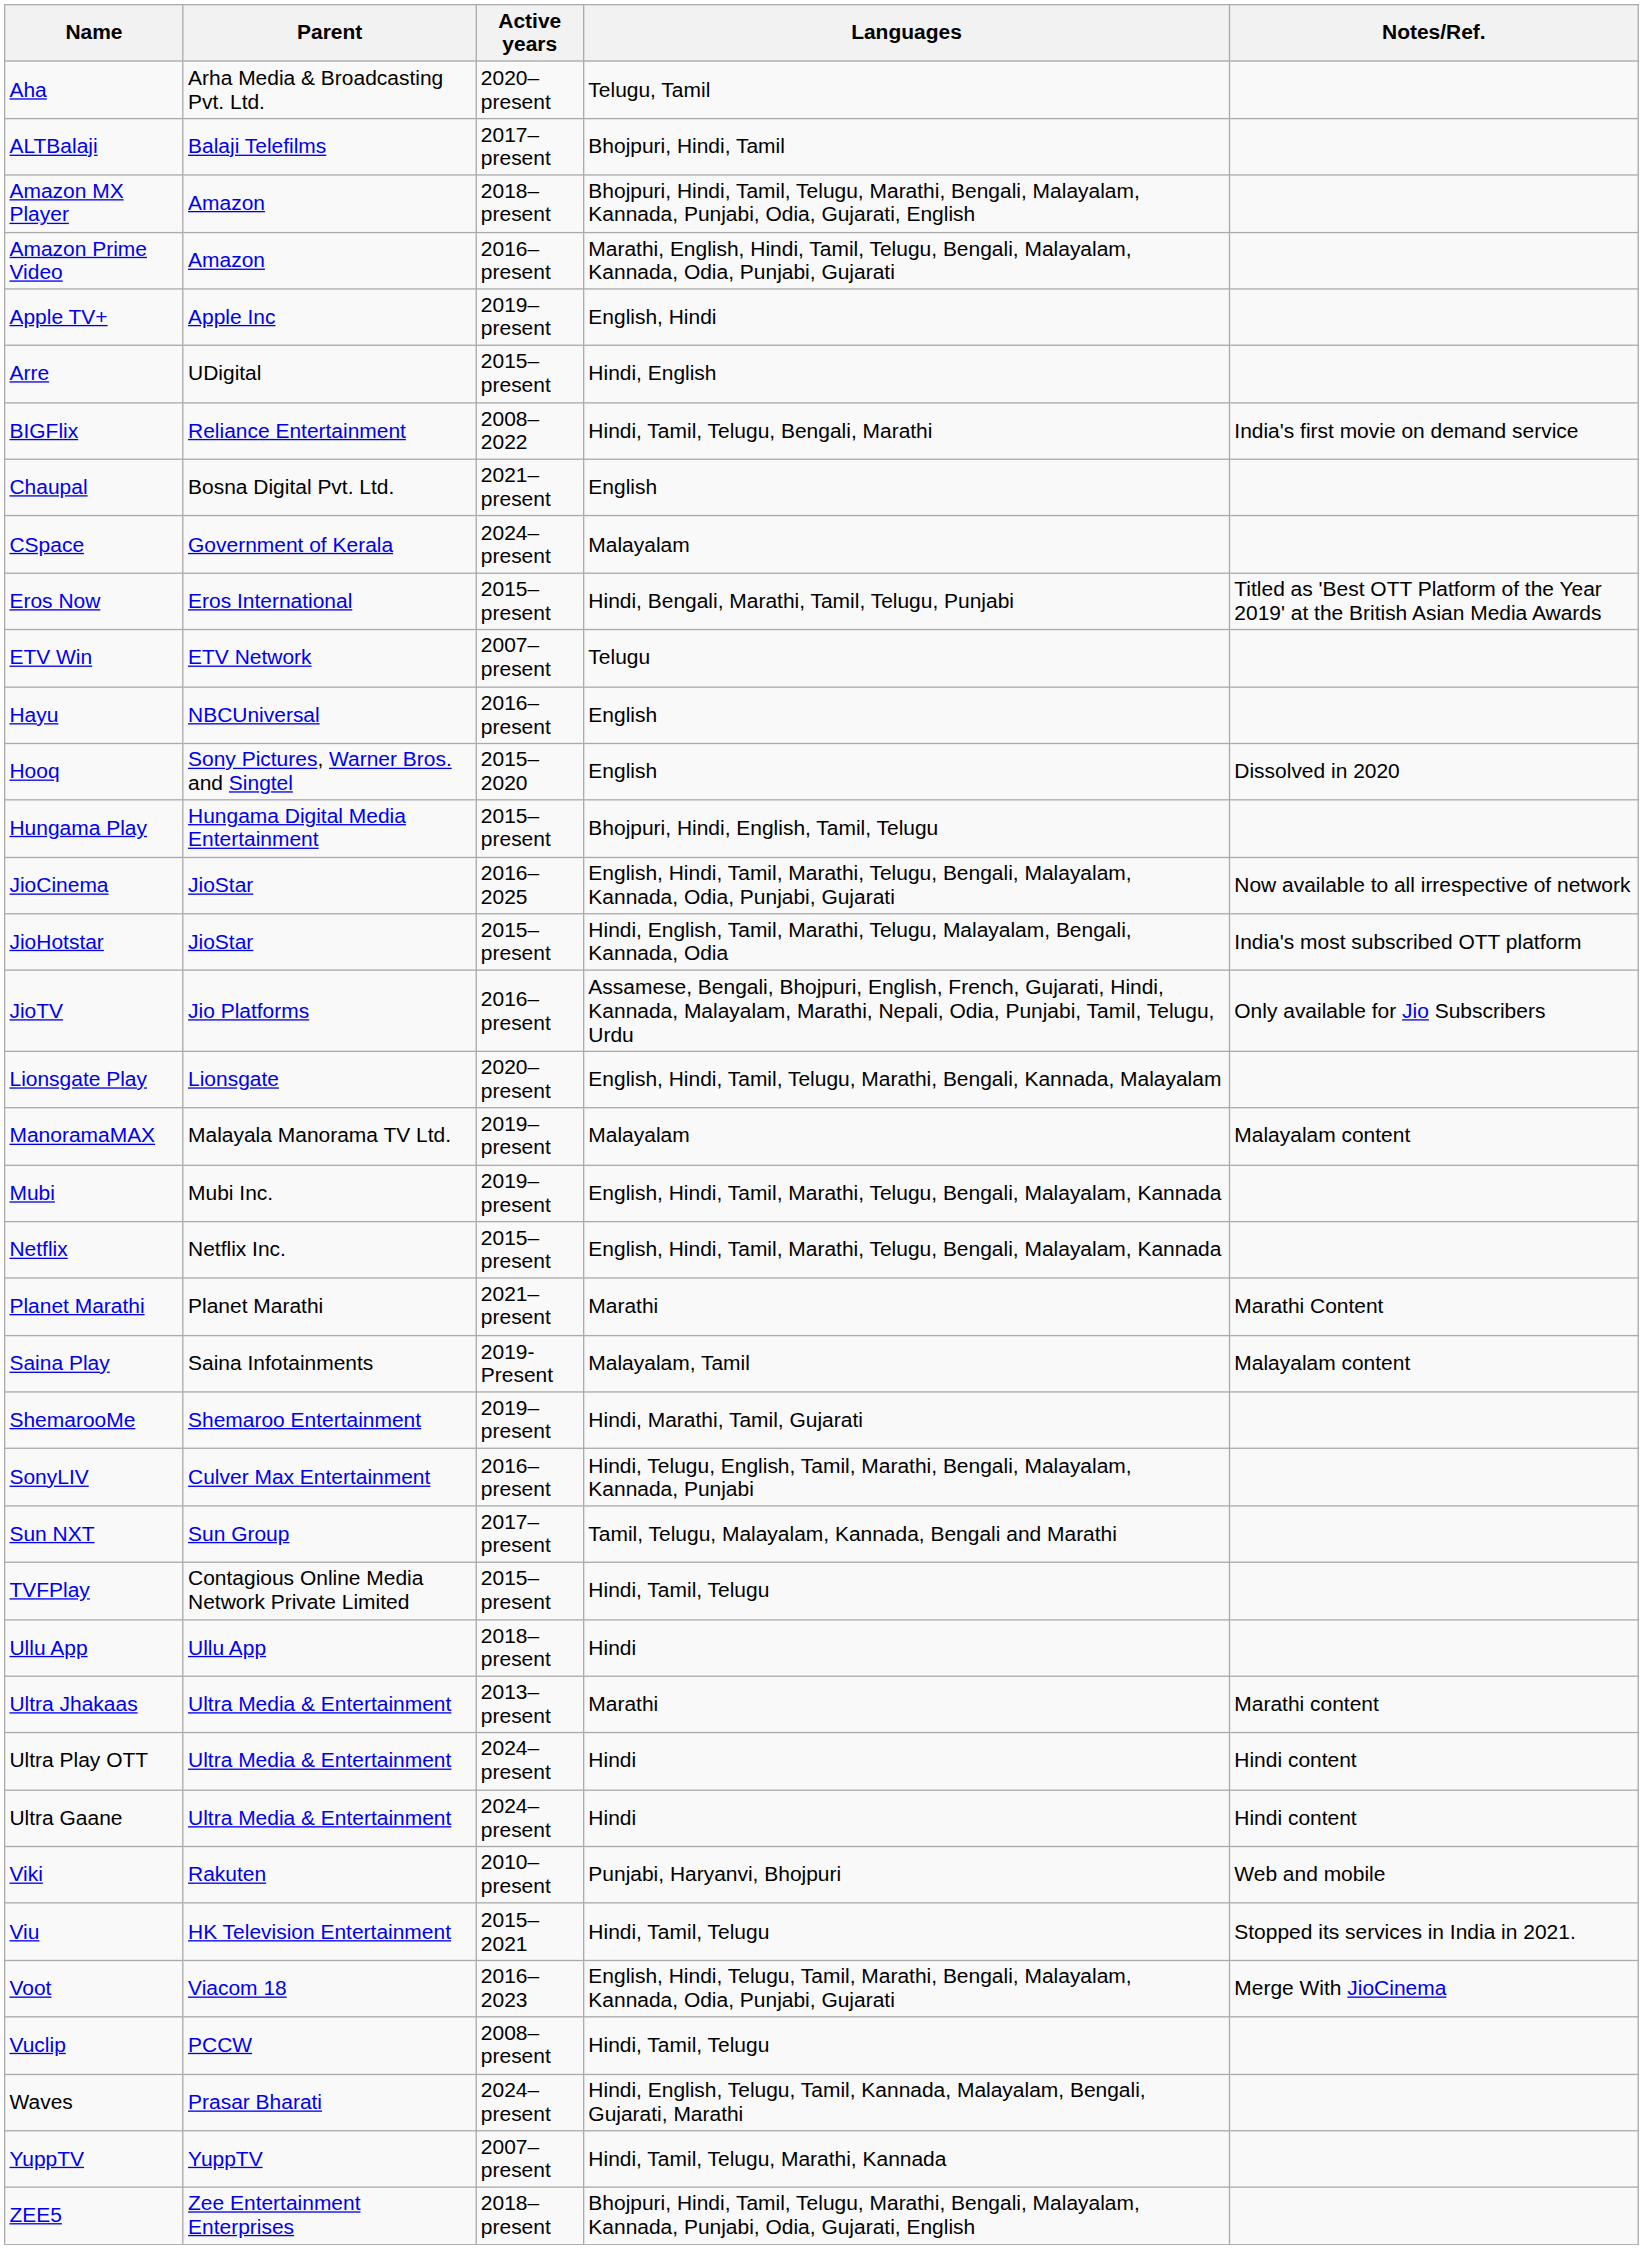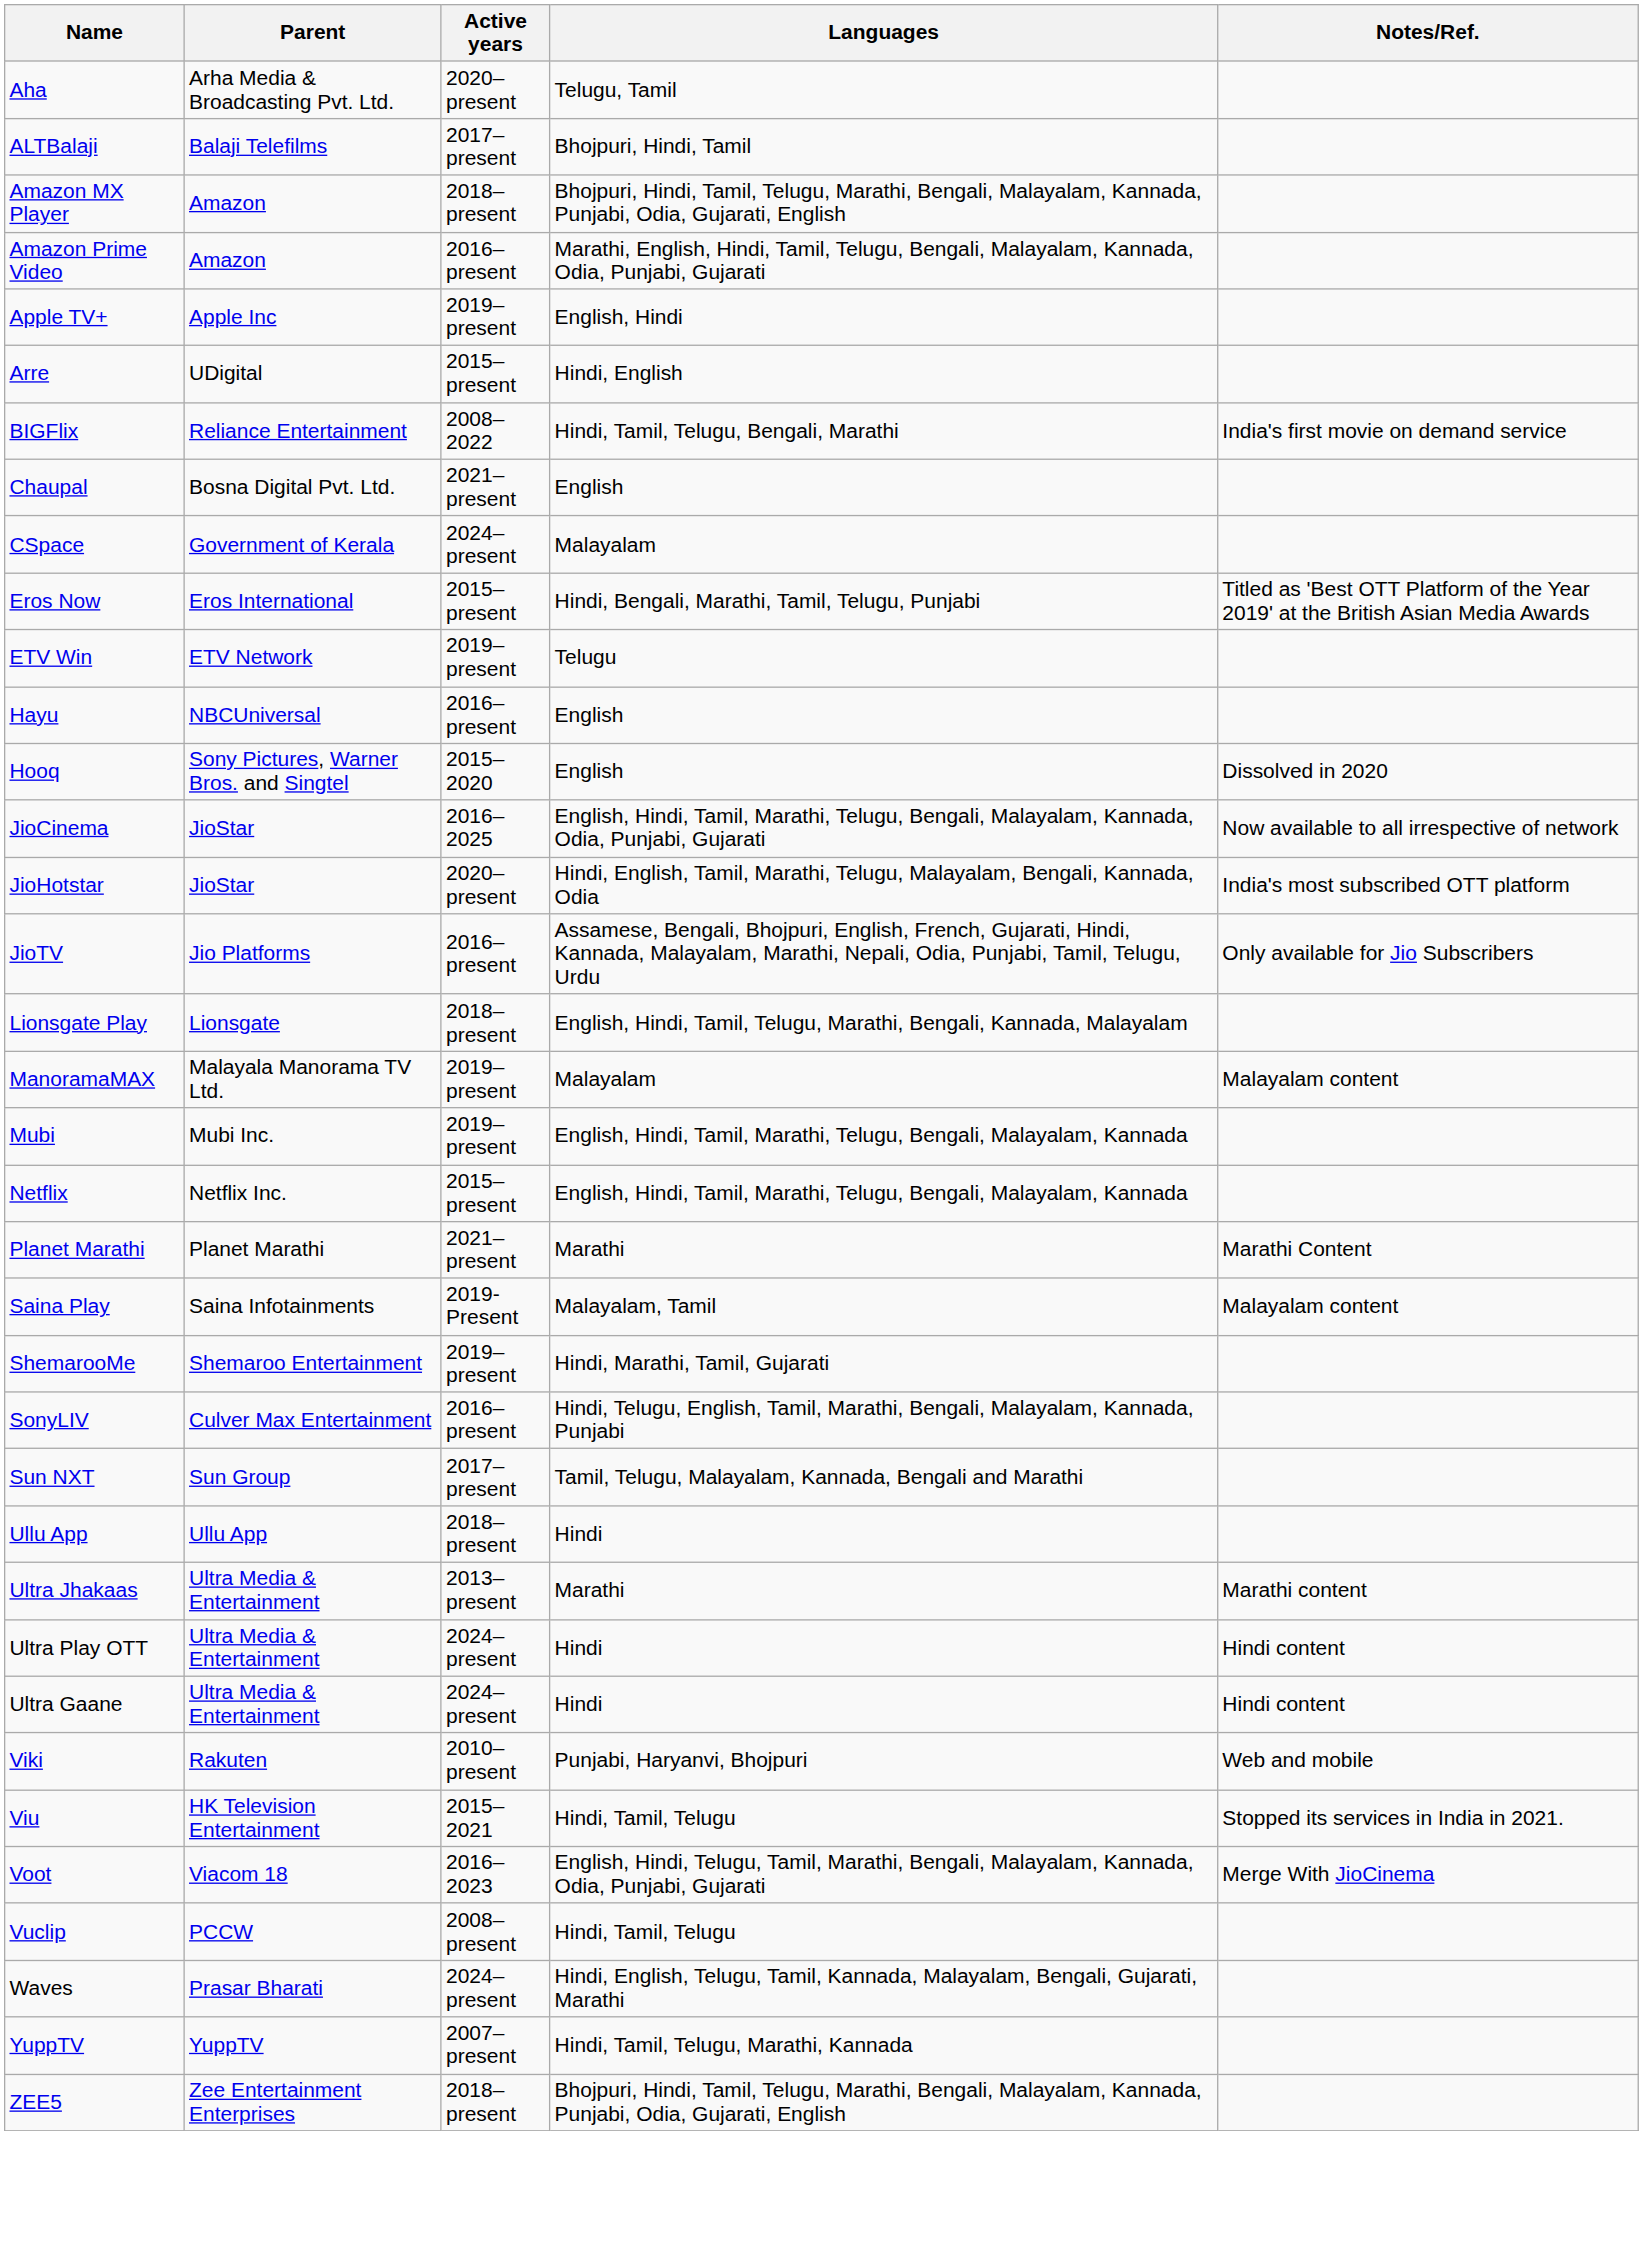 <table class="wikitable sortable">
 <tr>
 <th data-sort-type="alphabet">Name</th>
 <th>Parent</th>
 <th>Active years</th>
 <th>Languages</th>
 <th>Notes/Ref.</th>
 </tr>
 <tr>
 <td><a href='#'>Aha</a></td>
 <td>Arha Media & Broadcasting Pvt. Ltd.</td>
 <td>2020–present</td>
 <td>Telugu, Tamil</td>
 <td></td>
 </tr>
 <tr>
 <td><a href='#'>ALTBalaji</a></td>
 <td><a href='#'>Balaji Telefilms</a></td>
 <td>2017–present</td>
 <td>Bhojpuri, Hindi, Tamil</td>
 <td></td>
 </tr>
 <tr>
 <td><a href='#'>Amazon MX Player</a></td>
 <td><a href='#'>Amazon</a></td>
 <td>2018–present</td>
 <td>Bhojpuri, Hindi, Tamil, Telugu, Marathi, Bengali, Malayalam, Kannada, Punjabi, Odia, Gujarati, English</td>
 <td></td>
 </tr>
 <tr>
 <td><a href='#'>Amazon Prime Video</a></td>
 <td><a href='#'>Amazon</a></td>
 <td>2016–present</td>
 <td>Marathi, English, Hindi, Tamil, Telugu, Bengali, Malayalam, Kannada, Odia, Punjabi, Gujarati</td>
 <td></td>
 </tr>
 <tr>
 <td><a href='#'>Apple TV+</a></td>
 <td><a href='#'>Apple Inc</a></td>
 <td>2019–present</td>
 <td>English, Hindi</td>
 <td></td>
 </tr>
 <tr>
 <td><a href='#'>Arre</a></td>
 <td>UDigital</td>
 <td>2015–present</td>
 <td>Hindi, English</td>
 <td></td>
 </tr>
 <tr>
 <td><a href='#'>BIGFlix</a></td>
 <td><a href='#'>Reliance Entertainment</a></td>
 <td>2008–2022</td>
 <td>Hindi, Tamil, Telugu, Bengali, Marathi</td>
 <td>India's first movie on demand service</td>
 </tr>
 <tr>
 <td><a href='#'>Chaupal</a></td>
 <td>Bosna Digital Pvt. Ltd.</td>
 <td>2021–present</td>
 <td>English</td>
 <td></td>
 </tr>
 <tr>
 <td><a href='#'>CSpace</a></td>
 <td><a href='#'>Government of Kerala</a></td>
 <td>2024–present</td>
 <td>Malayalam</td>
 <td></td>
 </tr>
 <tr>
 <td><a href='#'>Eros Now</a></td>
 <td><a href='#'>Eros International</a></td>
 <td>2015–present</td>
 <td>Hindi, Bengali, Marathi, Tamil, Telugu, Punjabi</td>
 <td>Titled as 'Best OTT Platform of the Year 2019' at the British Asian Media Awards</td>
 </tr>
 <tr>
 <td><a href='#'>ETV Win</a></td>
 <td><a href='#'>ETV Network</a></td>
-<td>2007–present</td>
+<td>2019–present</td>
 <td>Telugu</td>
 <td></td>
 </tr>
 <tr>
 <td><a href='#'>Hayu</a></td>
 <td><a href='#'>NBCUniversal</a></td>
 <td>2016–present</td>
 <td>English</td>
 <td></td>
 </tr>
 <tr>
 <td><a href='#'>Hooq</a></td>
 <td><a href='#'>Sony Pictures</a>, <a href='#'>Warner Bros.</a> and <a href='#'>Singtel</a></td>
 <td>2015–2020</td>
 <td>English</td>
 <td>Dissolved in 2020</td>
 </tr>
 <tr>
-<td><a href='#'>Hungama Play</a></td>
-<td><a href='#'>Hungama Digital Media Entertainment</a></td>
-<td>2015–present</td>
-<td>Bhojpuri, Hindi, English, Tamil, Telugu</td>
-<td></td>
-</tr>
-<tr>
 <td><a href='#'>JioCinema</a></td>
 <td><a href='#'>JioStar</a></td>
 <td>2016–2025</td>
 <td>English, Hindi, Tamil, Marathi, Telugu, Bengali, Malayalam, Kannada, Odia, Punjabi, Gujarati</td>
 <td>Now available to all irrespective of network</td>
 </tr>
 <tr>
 <td><a href='#'>JioHotstar</a></td>
 <td><a href='#'>JioStar</a></td>
-<td>2015–present</td>
+<td>2020–present</td>
 <td>Hindi, English, Tamil, Marathi, Telugu, Malayalam, Bengali, Kannada, Odia</td>
 <td>India's most subscribed OTT platform</td>
 </tr>
 <tr>
 <td><a href='#'>JioTV</a></td>
 <td><a href='#'>Jio Platforms</a></td>
 <td>2016–present</td>
 <td>Assamese, Bengali, Bhojpuri, English, French, Gujarati, Hindi, Kannada, Malayalam, Marathi, Nepali, Odia, Punjabi, Tamil, Telugu, Urdu</td>
 <td>Only available for <a href='#'>Jio</a> Subscribers</td>
 </tr>
 <tr>
 <td><a href='#'>Lionsgate Play</a></td>
 <td><a href='#'>Lionsgate</a></td>
-<td>2020–present</td>
+<td>2018–present</td>
 <td>English, Hindi, Tamil, Telugu, Marathi, Bengali, Kannada, Malayalam</td>
 <td></td>
 </tr>
 <tr>
 <td><a href='#'>ManoramaMAX</a></td>
 <td>Malayala Manorama TV Ltd.</td>
 <td>2019–present</td>
 <td>Malayalam</td>
 <td>Malayalam content</td>
 </tr>
 <tr>
 <td><a href='#'>Mubi</a></td>
 <td>Mubi Inc.</td>
 <td>2019–present</td>
 <td>English, Hindi, Tamil, Marathi, Telugu, Bengali, Malayalam, Kannada</td>
 <td></td>
 </tr>
 <tr>
 <td><a href='#'>Netflix</a></td>
 <td>Netflix Inc.</td>
 <td>2015–present</td>
 <td>English, Hindi, Tamil, Marathi, Telugu, Bengali, Malayalam, Kannada</td>
 <td></td>
 </tr>
 <tr>
 <td><a href='#'>Planet Marathi</a></td>
 <td>Planet Marathi</td>
 <td>2021–present</td>
 <td>Marathi</td>
 <td>Marathi Content</td>
 </tr>
 <tr>
 <td><a href='#'>Saina Play</a></td>
 <td>Saina Infotainments</td>
 <td>2019-Present</td>
 <td>Malayalam, Tamil</td>
 <td>Malayalam content</td>
 </tr>
 <tr>
 <td><a href='#'>ShemarooMe</a></td>
 <td><a href='#'>Shemaroo Entertainment</a></td>
 <td>2019–present</td>
 <td>Hindi, Marathi, Tamil, Gujarati</td>
 <td></td>
 </tr>
 <tr>
 <td><a href='#'>SonyLIV</a></td>
 <td><a href='#'>Culver Max Entertainment</a></td>
 <td>2016–present</td>
 <td>Hindi, Telugu, English, Tamil, Marathi, Bengali, Malayalam, Kannada, Punjabi</td>
 <td></td>
 </tr>
 <tr>
 <td><a href='#'>Sun NXT</a></td>
 <td><a href='#'>Sun Group</a></td>
 <td>2017–present</td>
 <td>Tamil, Telugu, Malayalam, Kannada, Bengali and Marathi</td>
-<td></td>
-</tr>
-<tr>
-<td><a href='#'>TVFPlay</a></td>
-<td>Contagious Online Media Network Private Limited</td>
-<td>2015–present</td>
-<td>Hindi, Tamil, Telugu</td>
 <td></td>
 </tr>
 <tr>
 <td><a href='#'>Ullu App</a></td>
 <td><a href='#'>Ullu App</a></td>
 <td>2018–present</td>
 <td>Hindi</td>
 <td></td>
 </tr>
 <tr>
 <td><a href='#'>Ultra Jhakaas</a></td>
 <td><a href='#'>Ultra Media & Entertainment</a></td>
 <td>2013–present</td>
 <td>Marathi</td>
 <td>Marathi content</td>
 </tr>
 <tr>
 <td>Ultra Play OTT</td>
 <td><a href='#'>Ultra Media & Entertainment</a></td>
 <td>2024–present</td>
 <td>Hindi</td>
 <td>Hindi content</td>
 </tr>
 <tr>
 <td>Ultra Gaane</td>
 <td><a href='#'>Ultra Media & Entertainment</a></td>
 <td>2024–present</td>
 <td>Hindi</td>
 <td>Hindi content</td>
 </tr>
 <tr>
 <td><a href='#'>Viki</a></td>
 <td><a href='#'>Rakuten</a></td>
 <td>2010–present</td>
 <td>Punjabi, Haryanvi, Bhojpuri</td>
 <td>Web and mobile</td>
 </tr>
 <tr>
 <td><a href='#'>Viu</a></td>
 <td><a href='#'>HK Television Entertainment</a></td>
 <td>2015–2021</td>
 <td>Hindi, Tamil, Telugu</td>
 <td> Stopped its services in India in 2021.</td>
 </tr>
 <tr>
 <td><a href='#'>Voot</a></td>
 <td><a href='#'>Viacom 18</a></td>
 <td>2016–2023</td>
 <td>English, Hindi, Telugu, Tamil, Marathi, Bengali, Malayalam, Kannada, Odia, Punjabi, Gujarati</td>
 <td> Merge With <a href='#'>JioCinema</a></td>
 </tr>
 <tr>
 <td><a href='#'>Vuclip</a></td>
 <td><a href='#'>PCCW</a></td>
 <td>2008–present</td>
 <td>Hindi, Tamil, Telugu</td>
 <td></td>
 </tr>
 <tr>
 <td>Waves</td>
 <td><a href='#'>Prasar Bharati</a></td>
 <td>2024–present</td>
 <td>Hindi, English, Telugu, Tamil, Kannada, Malayalam, Bengali, Gujarati, Marathi</td>
 <td></td>
 </tr>
 <tr>
 <td><a href='#'>YuppTV</a></td>
 <td><a href='#'>YuppTV</a></td>
 <td>2007–present</td>
 <td>Hindi, Tamil, Telugu, Marathi, Kannada</td>
 <td></td>
 </tr>
 <tr>
 <td><a href='#'>ZEE5</a></td>
 <td><a href='#'>Zee Entertainment Enterprises</a></td>
 <td>2018–present</td>
 <td>Bhojpuri, Hindi, Tamil, Telugu, Marathi, Bengali, Malayalam, Kannada, Punjabi, Odia, Gujarati, English</td>
 <td></td>
 </tr>
 </table>
